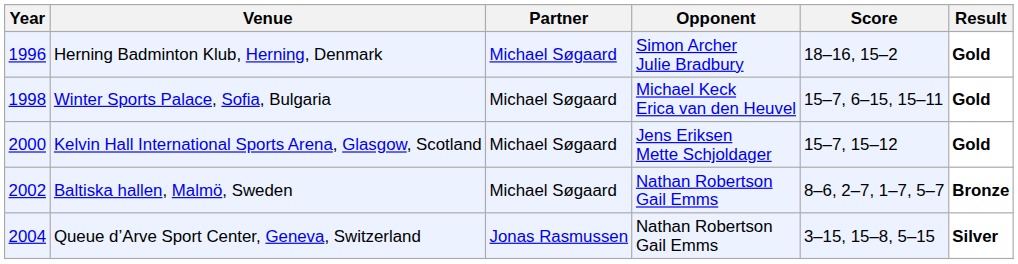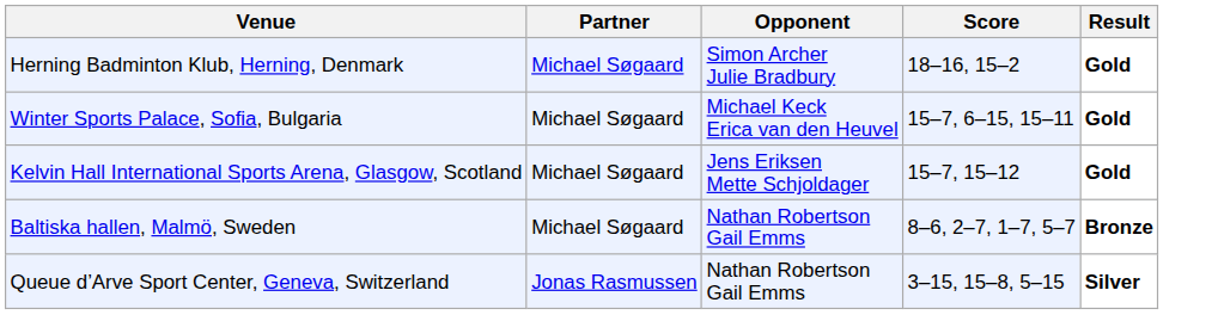 <table class="sortable wikitable" style="font-size: 90%;">
 <tr>
-<th>Year</th>
 <th>Venue</th>
 <th>Partner</th>
 <th>Opponent</th>
 <th>Score</th>
 <th>Result</th>
 </tr>
 <tr style="background:#ECF2FF">
-<td align="center"><a href='#'>1996</a></td>
 <td align="left">Herning Badminton Klub, <a href='#'>Herning</a>, Denmark</td>
 <td align="left"> <a href='#'>Michael Søgaard</a></td>
 <td align="left"> <a href='#'>Simon Archer</a> <br>  <a href='#'>Julie Bradbury</a></td>
 <td align="left">18–16, 15–2</td>
 <td style="text-align:left; background:white"> <strong>Gold</strong></td>
 </tr>
 <tr style="background:#ECF2FF">
-<td align="center"><a href='#'>1998</a></td>
 <td align="left"><a href='#'>Winter Sports Palace</a>, <a href='#'>Sofia</a>, Bulgaria</td>
 <td align="left"> Michael Søgaard</td>
 <td align="left"> <a href='#'>Michael Keck</a> <br>  <a href='#'>Erica van den Heuvel</a></td>
 <td align="left">15–7, 6–15, 15–11</td>
 <td style="text-align:left; background:white"> <strong>Gold</strong></td>
 </tr>
 <tr style="background:#ECF2FF">
-<td align="center"><a href='#'>2000</a></td>
 <td align="left"><a href='#'>Kelvin Hall International Sports Arena</a>, <a href='#'>Glasgow</a>, Scotland</td>
 <td align="left"> Michael Søgaard</td>
 <td align="left"> <a href='#'>Jens Eriksen</a> <br>  <a href='#'>Mette Schjoldager</a></td>
 <td align="left">15–7, 15–12</td>
 <td style="text-align:left; background:white"> <strong>Gold</strong></td>
 </tr>
 <tr style="background:#ECF2FF">
-<td align="center"><a href='#'>2002</a></td>
 <td align="left"><a href='#'>Baltiska hallen</a>, <a href='#'>Malmö</a>, Sweden</td>
 <td align="left"> Michael Søgaard</td>
 <td align="left"> <a href='#'>Nathan Robertson</a> <br>  <a href='#'>Gail Emms</a></td>
 <td align="left">8–6, 2–7, 1–7, 5–7</td>
 <td style="text-align:left; background:white"> <strong>Bronze</strong></td>
 </tr>
 <tr style="background:#ECF2FF">
-<td align="center"><a href='#'>2004</a></td>
 <td align="left">Queue d’Arve Sport Center, <a href='#'>Geneva</a>, Switzerland</td>
 <td align="left"> <a href='#'>Jonas Rasmussen</a></td>
 <td align="left"> Nathan Robertson <br>  Gail Emms</td>
 <td align="left">3–15, 15–8, 5–15</td>
 <td style="text-align:left; background:white"> <strong>Silver</strong></td>
 </tr>
 </table>
